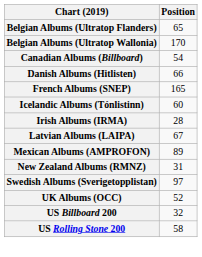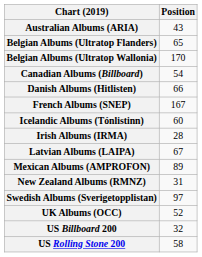 <table class="wikitable sortable plainrowheaders" style="text-align:center">
 <tr>
 <th scope="col">Chart (2019)</th>
 <th scope="col">Position</th>
+</tr>
+<tr>
+<th scope="row">Australian Albums (ARIA)</th>
+<td>43</td>
 </tr>
 <tr>
 <th scope="row">Belgian Albums (Ultratop Flanders)</th>
 <td>65</td>
 </tr>
 <tr>
 <th scope="row">Belgian Albums (Ultratop Wallonia)</th>
 <td>170</td>
 </tr>
 <tr>
 <th scope="row">Canadian Albums (<em>Billboard</em>)</th>
 <td>54</td>
 </tr>
 <tr>
 <th scope="row">Danish Albums (Hitlisten)</th>
 <td>66</td>
 </tr>
 <tr>
 <th scope="row">French Albums (SNEP)</th>
-<td>165</td>
+<td>167</td>
 </tr>
 <tr>
 <th scope="row">Icelandic Albums (Tónlistinn)</th>
 <td>60</td>
 </tr>
 <tr>
 <th scope="row">Irish Albums (IRMA)</th>
 <td>28</td>
 </tr>
 <tr>
 <th scope="row">Latvian Albums (LAIPA)</th>
 <td>67</td>
 </tr>
 <tr>
 <th scope="row">Mexican Albums (AMPROFON)</th>
 <td>89</td>
 </tr>
 <tr>
 <th scope="row">New Zealand Albums (RMNZ)</th>
 <td>31</td>
 </tr>
 <tr>
 <th scope="row">Swedish Albums (Sverigetopplistan)</th>
 <td>97</td>
 </tr>
 <tr>
 <th scope="row">UK Albums (OCC)</th>
 <td>52</td>
 </tr>
 <tr>
 <th scope="row">US <em>Billboard</em> 200</th>
 <td>32</td>
 </tr>
 <tr>
 <th scope="row">US <a href='#'><em>Rolling Stone</em> 200</a></th>
 <td>58</td>
 </tr>
 </table>
